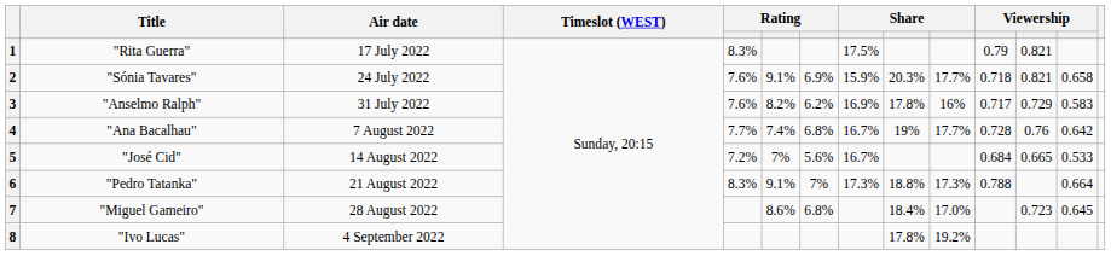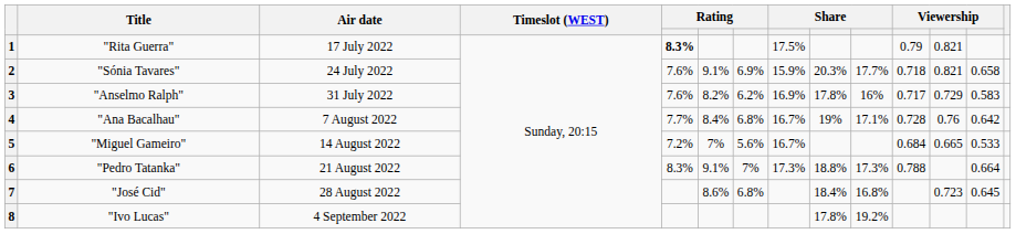 <table class="sortable wikitable plainrowheaders mw-collapsible" style="text-align:center; line-height:23px; width:100%;">
 <tr>
 <th rowspan=2 class="unsortable"></th>
 <th rowspan=2 class="unsortable" width=24%>Title</th>
 <th rowspan=2 class="unsortable" width=20%>Air date</th>
 <th rowspan=2 class="unsortable" width=20%>Timeslot (<a href='#'>WEST</a>)</th>
 <th colspan=3>Rating</th>
 <th colspan=3>Share</th>
 <th colspan=3>Viewership</th>
 <th rowspan=2 class="unsortable"></th>
 </tr>
 <tr>
 <th></th>
 <th></th>
 <th></th>
 <th></th>
 <th></th>
 <th></th>
 <th></th>
 <th></th>
 <th></th>
 </tr>
 <tr>
 <th>1</th>
 <td>"Rita Guerra"</td>
 <td>17 July 2022</td>
 <td rowspan=8>Sunday, 20:15</td>
-<td>8.3%</td>
+<td><strong>8.3%</strong></td>
 <td></td>
 <td></td>
 <td>17.5%</td>
 <td></td>
 <td></td>
 <td>0.79</td>
 <td>0.821</td>
 <td></td>
 <td></td>
 </tr>
 <tr>
 <th>2</th>
 <td>"Sónia Tavares"</td>
 <td>24 July 2022</td>
 <td>7.6%</td>
 <td>9.1%</td>
 <td>6.9%</td>
 <td>15.9%</td>
 <td>20.3%</td>
 <td>17.7%</td>
 <td>0.718</td>
 <td>0.821</td>
 <td>0.658</td>
 <td></td>
 </tr>
 <tr>
 <th>3</th>
 <td>"Anselmo Ralph"</td>
 <td>31 July 2022</td>
 <td>7.6%</td>
 <td>8.2%</td>
 <td>6.2%</td>
 <td>16.9%</td>
 <td>17.8%</td>
 <td>16%</td>
 <td>0.717</td>
 <td>0.729</td>
 <td>0.583</td>
 <td></td>
 </tr>
 <tr>
 <th>4</th>
 <td>"Ana Bacalhau"</td>
 <td>7 August 2022</td>
 <td>7.7%</td>
-<td>7.4%</td>
+<td>8.4%</td>
 <td>6.8%</td>
 <td>16.7%</td>
 <td>19%</td>
-<td>17.7%</td>
+<td>17.1%</td>
 <td>0.728</td>
 <td>0.76</td>
 <td>0.642</td>
 <td></td>
 </tr>
 <tr>
 <th>5</th>
-<td>"José Cid"</td>
+<td>"Miguel Gameiro"</td>
 <td>14 August 2022</td>
 <td>7.2%</td>
 <td>7%</td>
 <td>5.6%</td>
 <td>16.7%</td>
 <td></td>
 <td></td>
 <td>0.684</td>
 <td>0.665</td>
 <td>0.533</td>
 <td></td>
 </tr>
 <tr>
 <th>6</th>
 <td>"Pedro Tatanka"</td>
 <td>21 August 2022</td>
 <td>8.3%</td>
 <td>9.1%</td>
 <td>7%</td>
 <td>17.3%</td>
 <td>18.8%</td>
 <td>17.3%</td>
 <td>0.788</td>
 <td></td>
 <td>0.664</td>
 <td></td>
 </tr>
 <tr>
 <th>7</th>
-<td>"Miguel Gameiro"</td>
+<td>"José Cid"</td>
 <td>28 August 2022</td>
 <td></td>
 <td>8.6%</td>
 <td>6.8%</td>
 <td></td>
 <td>18.4%</td>
-<td>17.0%</td>
+<td>16.8%</td>
 <td></td>
 <td>0.723</td>
 <td>0.645</td>
 <td></td>
 </tr>
 <tr>
 <th>8</th>
 <td>"Ivo Lucas"</td>
 <td>4 September 2022</td>
 <td></td>
 <td></td>
 <td></td>
 <td></td>
 <td>17.8%</td>
 <td>19.2%</td>
 <td></td>
 <td></td>
 <td></td>
 <td></td>
 </tr>
 </table>
